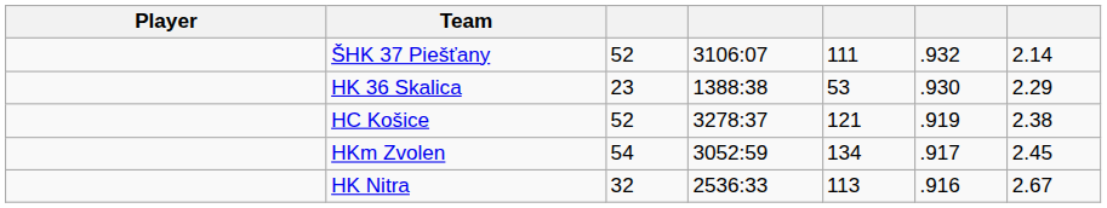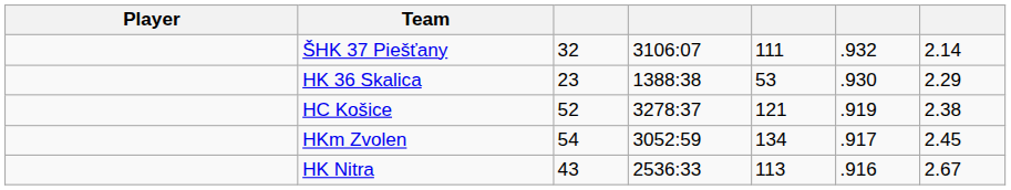 <table class="wikitable sortable">
 <tr>
 <th style="width: 15em;">Player</th>
 <th style="width: 13em;">Team</th>
 <th style="width: 3.5em;"></th>
 <th style="width: 6em;"></th>
 <th style="width: 4em;"></th>
 <th style="width: 4em;"></th>
 <th style="width: 4em;"></th>
 </tr>
 <tr>
 <td> </td>
 <td><a href='#'>ŠHK 37 Piešťany</a></td>
-<td>52</td>
+<td>32</td>
 <td>3106:07</td>
 <td>111</td>
 <td>.932</td>
 <td>2.14</td>
 </tr>
 <tr>
 <td> </td>
 <td><a href='#'>HK 36 Skalica</a></td>
 <td>23</td>
 <td>1388:38</td>
 <td>53</td>
 <td>.930</td>
 <td>2.29</td>
 </tr>
 <tr>
 <td> </td>
 <td><a href='#'>HC Košice</a></td>
 <td>52</td>
 <td>3278:37</td>
 <td>121</td>
 <td>.919</td>
 <td>2.38</td>
 </tr>
 <tr>
 <td> </td>
 <td><a href='#'>HKm Zvolen</a></td>
 <td>54</td>
 <td>3052:59</td>
 <td>134</td>
 <td>.917</td>
 <td>2.45</td>
 </tr>
 <tr>
 <td> </td>
 <td><a href='#'>HK Nitra</a></td>
-<td>32</td>
+<td>43</td>
 <td>2536:33</td>
 <td>113</td>
 <td>.916</td>
 <td>2.67</td>
 </tr>
 </table>
